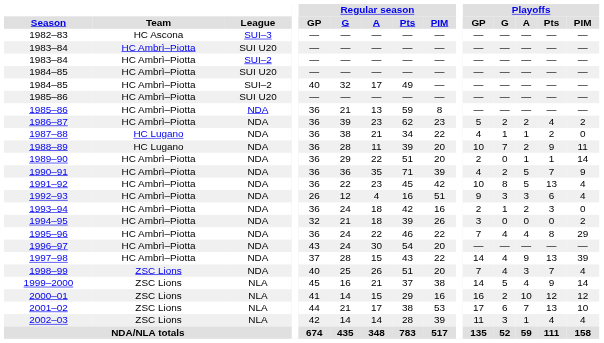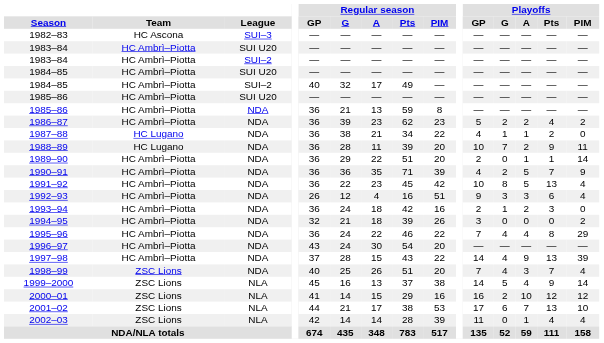 <table border="0" cellpadding="1" cellspacing="0" style="text-align:center; width:60em">
 <tr bgcolor="#e0e0e0">
 <th colspan="3" bgcolor="#ffffff"> </th>
 <th rowspan="99" bgcolor="#ffffff"> </th>
 <th colspan="5"><a href='#'>Regular season</a></th>
 <th rowspan="99" bgcolor="#ffffff"> </th>
 <th colspan="5"><a href='#'>Playoffs</a></th>
 </tr>
 <tr bgcolor="#e0e0e0">
 <th><a href='#'>Season</a></th>
 <th>Team</th>
 <th>League</th>
 <th>GP</th>
 <th><a href='#'>G</a></th>
 <th><a href='#'>A</a></th>
 <th><a href='#'>Pts</a></th>
 <th><a href='#'>PIM</a></th>
 <th>GP</th>
 <th>G</th>
 <th>A</th>
 <th>Pts</th>
 <th>PIM</th>
 </tr>
 <tr>
 <td>1982–83</td>
 <td>HC Ascona</td>
 <td><a href='#'>SUI–3</a></td>
 <td>—</td>
 <td>—</td>
 <td>—</td>
 <td>—</td>
 <td>—</td>
 <td>—</td>
 <td>—</td>
 <td>—</td>
 <td>—</td>
 <td>—</td>
 </tr>
 <tr bgcolor="#f0f0f0">
 <td>1983–84</td>
 <td><a href='#'>HC Ambrì–Piotta</a></td>
 <td>SUI U20</td>
 <td>—</td>
 <td>—</td>
 <td>—</td>
 <td>—</td>
 <td>—</td>
 <td>—</td>
 <td>—</td>
 <td>—</td>
 <td>—</td>
 <td>—</td>
 </tr>
 <tr>
 <td>1983–84</td>
 <td>HC Ambrì–Piotta</td>
 <td><a href='#'>SUI–2</a></td>
 <td>—</td>
 <td>—</td>
 <td>—</td>
 <td>—</td>
 <td>—</td>
 <td>—</td>
 <td>—</td>
 <td>—</td>
 <td>—</td>
 <td>—</td>
 </tr>
 <tr bgcolor="#f0f0f0">
 <td>1984–85</td>
 <td>HC Ambrì–Piotta</td>
 <td>SUI U20</td>
 <td>—</td>
 <td>—</td>
 <td>—</td>
 <td>—</td>
 <td>—</td>
 <td>—</td>
 <td>—</td>
 <td>—</td>
 <td>—</td>
 <td>—</td>
 </tr>
 <tr>
 <td>1984–85</td>
 <td>HC Ambrì–Piotta</td>
 <td>SUI–2</td>
 <td>40</td>
 <td>32</td>
 <td>17</td>
 <td>49</td>
 <td>—</td>
 <td>—</td>
 <td>—</td>
 <td>—</td>
 <td>—</td>
 <td>—</td>
 </tr>
 <tr bgcolor="#f0f0f0">
 <td>1985–86</td>
 <td>HC Ambrì–Piotta</td>
 <td>SUI U20</td>
 <td>—</td>
 <td>—</td>
 <td>—</td>
 <td>—</td>
 <td>—</td>
 <td>—</td>
 <td>—</td>
 <td>—</td>
 <td>—</td>
 <td>—</td>
 </tr>
 <tr>
 <td><a href='#'>1985–86</a></td>
 <td>HC Ambrì–Piotta</td>
 <td><a href='#'>NDA</a></td>
 <td>36</td>
 <td>21</td>
 <td>13</td>
 <td>59</td>
 <td>8</td>
 <td>—</td>
 <td>—</td>
 <td>—</td>
 <td>—</td>
 <td>—</td>
 </tr>
 <tr bgcolor="#f0f0f0">
 <td><a href='#'>1986–87</a></td>
 <td>HC Ambrì–Piotta</td>
 <td>NDA</td>
 <td>36</td>
 <td>39</td>
 <td>23</td>
 <td>62</td>
 <td>23</td>
 <td>5</td>
 <td>2</td>
 <td>2</td>
 <td>4</td>
 <td>2</td>
 </tr>
 <tr>
 <td><a href='#'>1987–88</a></td>
 <td><a href='#'>HC Lugano</a></td>
 <td>NDA</td>
 <td>36</td>
 <td>38</td>
 <td>21</td>
 <td>34</td>
 <td>22</td>
 <td>4</td>
 <td>1</td>
 <td>1</td>
 <td>2</td>
 <td>0</td>
 </tr>
 <tr bgcolor="#f0f0f0">
 <td><a href='#'>1988–89</a></td>
 <td>HC Lugano</td>
 <td>NDA</td>
 <td>36</td>
 <td>28</td>
 <td>11</td>
 <td>39</td>
 <td>20</td>
 <td>10</td>
 <td>7</td>
 <td>2</td>
 <td>9</td>
 <td>11</td>
 </tr>
 <tr>
 <td><a href='#'>1989–90</a></td>
 <td>HC Ambrì–Piotta</td>
 <td>NDA</td>
 <td>36</td>
 <td>29</td>
 <td>22</td>
 <td>51</td>
 <td>20</td>
 <td>2</td>
 <td>0</td>
 <td>1</td>
 <td>1</td>
 <td>14</td>
 </tr>
 <tr bgcolor="#f0f0f0">
 <td><a href='#'>1990–91</a></td>
 <td>HC Ambrì–Piotta</td>
 <td>NDA</td>
 <td>36</td>
 <td>36</td>
 <td>35</td>
 <td>71</td>
 <td>39</td>
 <td>4</td>
 <td>2</td>
 <td>5</td>
 <td>7</td>
 <td>9</td>
 </tr>
 <tr>
 <td><a href='#'>1991–92</a></td>
 <td>HC Ambrì–Piotta</td>
 <td>NDA</td>
 <td>36</td>
 <td>22</td>
 <td>23</td>
 <td>45</td>
 <td>42</td>
 <td>10</td>
 <td>8</td>
 <td>5</td>
 <td>13</td>
 <td>4</td>
 </tr>
 <tr bgcolor="#f0f0f0">
 <td><a href='#'>1992–93</a></td>
 <td>HC Ambrì–Piotta</td>
 <td>NDA</td>
 <td>26</td>
 <td>12</td>
 <td>4</td>
 <td>16</td>
 <td>51</td>
 <td>9</td>
 <td>3</td>
 <td>3</td>
 <td>6</td>
 <td>4</td>
 </tr>
 <tr>
 <td><a href='#'>1993–94</a></td>
 <td>HC Ambrì–Piotta</td>
 <td>NDA</td>
 <td>36</td>
 <td>24</td>
 <td>18</td>
 <td>42</td>
 <td>16</td>
 <td>2</td>
 <td>1</td>
 <td>2</td>
 <td>3</td>
 <td>0</td>
 </tr>
 <tr bgcolor="#f0f0f0">
 <td><a href='#'>1994–95</a></td>
 <td>HC Ambrì–Piotta</td>
 <td>NDA</td>
 <td>32</td>
 <td>21</td>
 <td>18</td>
 <td>39</td>
 <td>26</td>
 <td>3</td>
 <td>0</td>
 <td>0</td>
 <td>0</td>
 <td>2</td>
 </tr>
 <tr>
 <td><a href='#'>1995–96</a></td>
 <td>HC Ambrì–Piotta</td>
 <td>NDA</td>
 <td>36</td>
 <td>24</td>
 <td>22</td>
 <td>46</td>
 <td>22</td>
 <td>7</td>
 <td>4</td>
 <td>4</td>
 <td>8</td>
 <td>29</td>
 </tr>
 <tr bgcolor="#f0f0f0">
 <td><a href='#'>1996–97</a></td>
 <td>HC Ambrì–Piotta</td>
 <td>NDA</td>
 <td>43</td>
 <td>24</td>
 <td>30</td>
 <td>54</td>
 <td>20</td>
 <td>—</td>
 <td>—</td>
 <td>—</td>
 <td>—</td>
 <td>—</td>
 </tr>
 <tr>
 <td><a href='#'>1997–98</a></td>
 <td>HC Ambrì–Piotta</td>
 <td>NDA</td>
 <td>37</td>
 <td>28</td>
 <td>15</td>
 <td>43</td>
 <td>22</td>
 <td>14</td>
 <td>4</td>
 <td>9</td>
 <td>13</td>
 <td>39</td>
 </tr>
 <tr bgcolor="#f0f0f0">
 <td><a href='#'>1998–99</a></td>
 <td><a href='#'>ZSC Lions</a></td>
 <td>NDA</td>
 <td>40</td>
 <td>25</td>
 <td>26</td>
 <td>51</td>
 <td>20</td>
 <td>7</td>
 <td>4</td>
 <td>3</td>
 <td>7</td>
 <td>4</td>
 </tr>
 <tr>
 <td><a href='#'>1999–2000</a></td>
 <td>ZSC Lions</td>
 <td>NLA</td>
 <td>45</td>
 <td>16</td>
-<td>21</td>
+<td>13</td>
 <td>37</td>
 <td>38</td>
 <td>14</td>
 <td>5</td>
 <td>4</td>
 <td>9</td>
 <td>14</td>
 </tr>
 <tr bgcolor="#f0f0f0">
 <td><a href='#'>2000–01</a></td>
 <td>ZSC Lions</td>
 <td>NLA</td>
 <td>41</td>
 <td>14</td>
 <td>15</td>
 <td>29</td>
 <td>16</td>
 <td>16</td>
 <td>2</td>
 <td>10</td>
 <td>12</td>
 <td>12</td>
 </tr>
 <tr>
 <td><a href='#'>2001–02</a></td>
 <td>ZSC Lions</td>
 <td>NLA</td>
 <td>44</td>
 <td>21</td>
 <td>17</td>
 <td>38</td>
 <td>53</td>
 <td>17</td>
 <td>6</td>
 <td>7</td>
 <td>13</td>
 <td>10</td>
 </tr>
 <tr bgcolor="#f0f0f0">
 <td><a href='#'>2002–03</a></td>
 <td>ZSC Lions</td>
 <td>NLA</td>
 <td>42</td>
 <td>14</td>
 <td>14</td>
 <td>28</td>
 <td>39</td>
 <td>11</td>
-<td>3</td>
+<td>0</td>
 <td>1</td>
 <td>4</td>
 <td>4</td>
 </tr>
 <tr bgcolor="#e0e0e0">
 <th colspan="3">NDA/NLA totals</th>
 <th>674</th>
 <th>435</th>
 <th>348</th>
 <th>783</th>
 <th>517</th>
 <th>135</th>
 <th>52</th>
 <th>59</th>
 <th>111</th>
 <th>158</th>
 </tr>
 </table>
